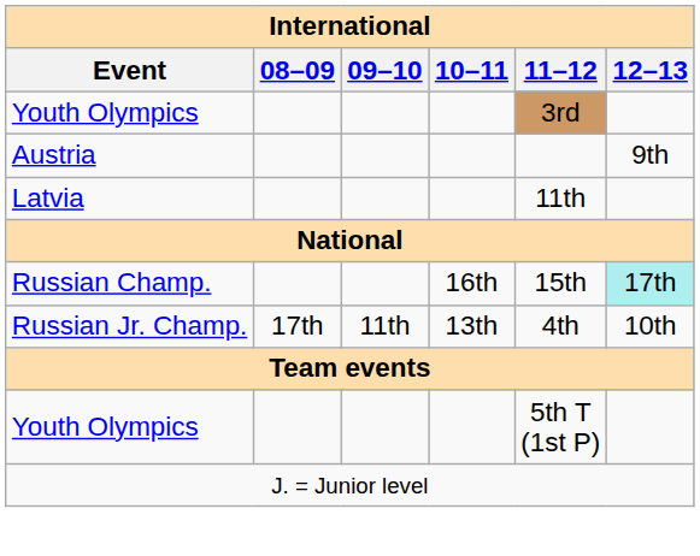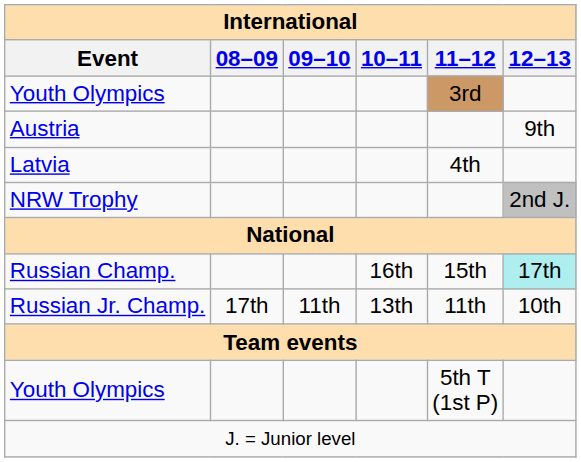 <table class="wikitable" style="text-align:center">
 <tr>
 <th style="background-color: #ffdead; " colspan=6 align=center>International</th>
 </tr>
 <tr>
 <th>Event</th>
 <th><a href='#'>08–09</a></th>
 <th><a href='#'>09–10</a></th>
 <th><a href='#'>10–11</a></th>
 <th><a href='#'>11–12</a></th>
 <th><a href='#'>12–13</a></th>
 </tr>
 <tr>
 <td align=left><a href='#'>Youth Olympics</a></td>
 <td></td>
 <td></td>
 <td></td>
 <td bgcolor=cc9966>3rd</td>
 <td></td>
 </tr>
 <tr>
 <td align=left> <a href='#'>Austria</a></td>
 <td></td>
 <td></td>
 <td></td>
 <td></td>
 <td>9th</td>
 </tr>
 <tr>
 <td align=left> <a href='#'>Latvia</a></td>
 <td></td>
 <td></td>
 <td></td>
-<td>11th</td>
+<td>4th</td>
 <td></td>
+</tr>
+<tr>
+<td align=left><a href='#'>NRW Trophy</a></td>
+<td></td>
+<td></td>
+<td></td>
+<td></td>
+<td bgcolor=silver>2nd J.</td>
 </tr>
 <tr>
 <th style="background-color: #ffdead; " colspan=6 align=center>National</th>
 </tr>
 <tr>
 <td align=left><a href='#'>Russian Champ.</a></td>
 <td></td>
 <td></td>
 <td>16th</td>
 <td>15th</td>
 <td style="background: paleturquoise;">17th</td>
 </tr>
 <tr>
 <td align=left><a href='#'>Russian Jr. Champ.</a></td>
 <td>17th</td>
 <td>11th</td>
 <td>13th</td>
-<td>4th</td>
+<td>11th</td>
 <td>10th</td>
 </tr>
 <tr>
 <th style="background-color: #ffdead; " colspan=6 align=center>Team events</th>
 </tr>
 <tr>
 <td align=left><a href='#'>Youth Olympics</a></td>
 <td></td>
 <td></td>
 <td></td>
 <td>5th T <br>(1st P)</td>
 <td></td>
 </tr>
 <tr>
 <td colspan=6 align=center><small> J. = Junior level </small></td>
 </tr>
 </table>
